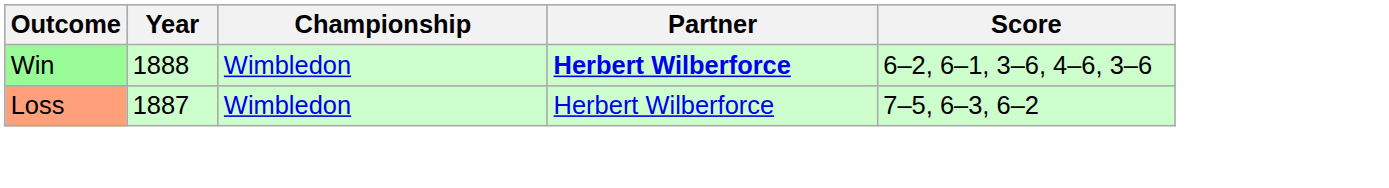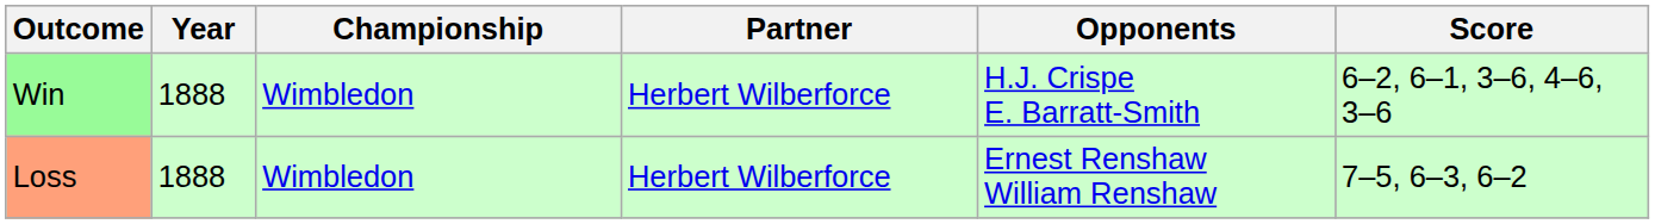 <table class="sortable wikitable">
 <tr>
 <th style="width:45px">Outcome</th>
 <th style="width:50px">Year</th>
 <th style="width:200px">Championship</th>
 <th style="width:200px">Partner</th>
+<th style="width:200px">Opponents</th>
 <th style="width:180px" class="unsortable">Score</th>
 </tr>
 <tr style="background:#cfc;">
 <td bgcolor="98FB98">Win</td>
 <td>1888</td>
 <td><a href='#'>Wimbledon</a></td>
-<td><strong> <a href='#'>Herbert Wilberforce</a></strong></td>
+<td> <a href='#'>Herbert Wilberforce</a></td>
+<td> <a href='#'>H.J. Crispe</a> <br>  <a href='#'>E. Barratt-Smith</a></td>
 <td>6–2, 6–1, 3–6, 4–6, 3–6</td>
 </tr>
 <tr style="background:#cfc;">
 <td bgcolor="FFA07A">Loss</td>
-<td>1887</td>
+<td>1888</td>
 <td><a href='#'>Wimbledon</a></td>
 <td> <a href='#'>Herbert Wilberforce</a></td>
+<td> <a href='#'>Ernest Renshaw</a> <br>  <a href='#'>William Renshaw</a></td>
 <td>7–5, 6–3, 6–2</td>
 </tr>
 </table>
